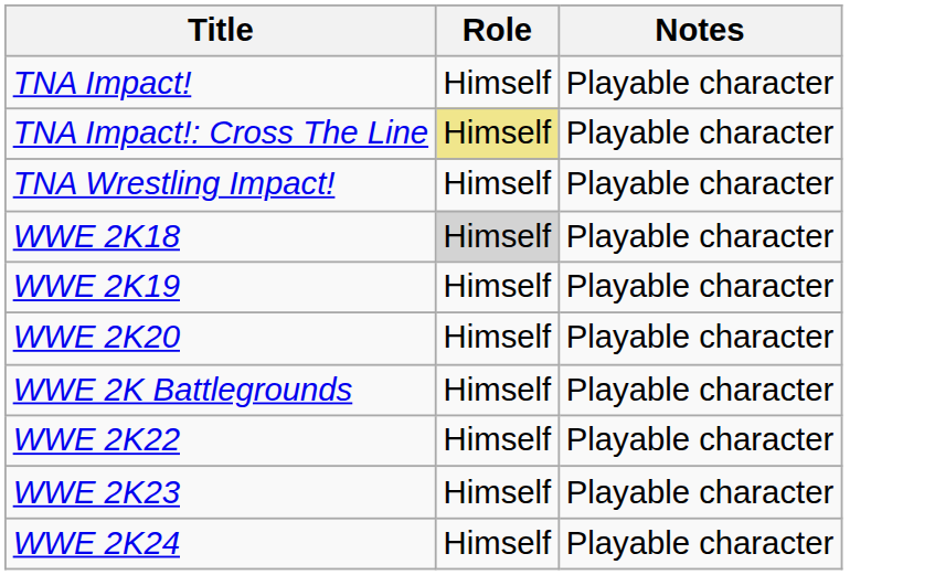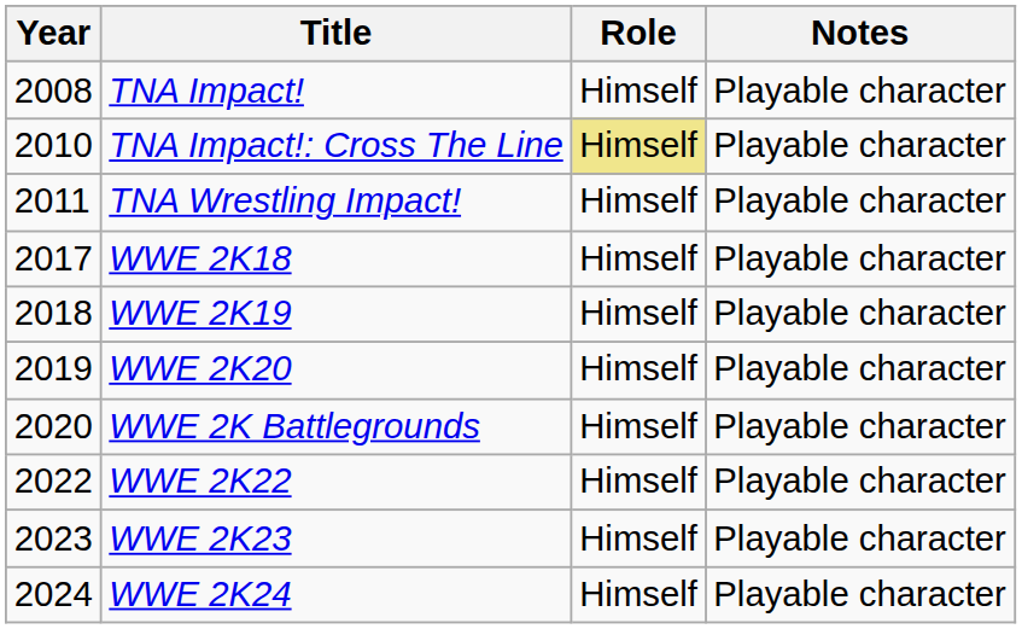 <table class="wikitable sortable">
 <tr>
+<th>Year</th>
 <th>Title</th>
 <th>Role</th>
 <th>Notes</th>
 </tr>
 <tr>
+<td>2008</td>
 <td><em><a href='#'>TNA Impact!</a></em></td>
 <td>Himself</td>
 <td>Playable character</td>
 </tr>
 <tr>
+<td>2010</td>
 <td><em><a href='#'>TNA Impact!: Cross The Line</a></em></td>
 <td style="background: khaki;">Himself</td>
 <td>Playable character</td>
 </tr>
 <tr>
+<td>2011</td>
 <td><em><a href='#'>TNA Wrestling Impact!</a></em></td>
 <td>Himself</td>
 <td>Playable character</td>
 </tr>
 <tr>
+<td>2017</td>
 <td><em><a href='#'>WWE 2K18</a></em></td>
-<td style="background: lightgrey;">Himself</td>
+<td>Himself</td>
 <td>Playable character</td>
 </tr>
 <tr>
+<td>2018</td>
 <td><em><a href='#'>WWE 2K19</a></em></td>
 <td>Himself</td>
 <td>Playable character</td>
 </tr>
 <tr>
+<td>2019</td>
 <td><em><a href='#'>WWE 2K20</a></em></td>
 <td>Himself</td>
 <td>Playable character</td>
 </tr>
 <tr>
+<td>2020</td>
 <td><em><a href='#'>WWE 2K Battlegrounds</a></em></td>
 <td>Himself</td>
 <td>Playable character</td>
 </tr>
 <tr>
+<td>2022</td>
 <td><em><a href='#'>WWE 2K22</a></em></td>
 <td>Himself</td>
 <td>Playable character</td>
 </tr>
 <tr>
+<td>2023</td>
 <td><em><a href='#'>WWE 2K23</a></em></td>
 <td>Himself</td>
 <td>Playable character</td>
 </tr>
 <tr>
+<td>2024</td>
 <td><em><a href='#'>WWE 2K24</a></em></td>
 <td>Himself</td>
 <td>Playable character</td>
 </tr>
 </table>
